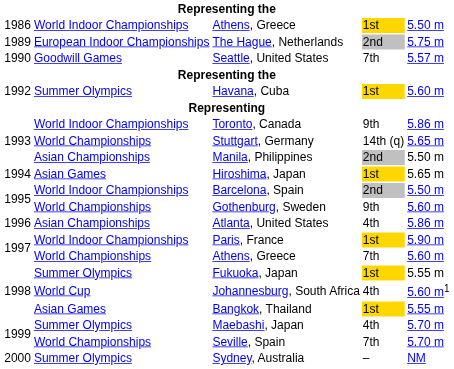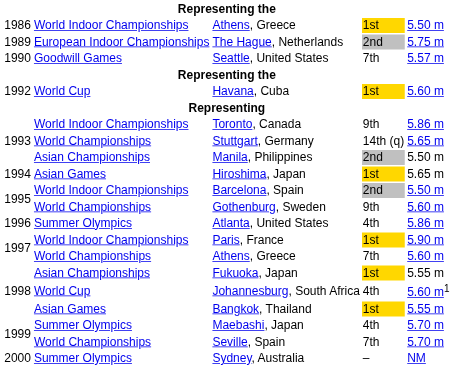 <table>
 <tr>
 <th colspan="5">Representing the </th>
 </tr>
 <tr>
 <td>1986</td>
 <td><a href='#'>World Indoor Championships</a></td>
 <td><a href='#'>Athens</a>, Greece</td>
 <td bgcolor=gold>1st</td>
 <td><a href='#'>5.50 m</a></td>
 </tr>
 <tr>
 <td>1989</td>
 <td><a href='#'>European Indoor Championships</a></td>
 <td><a href='#'>The Hague</a>, Netherlands</td>
 <td bgcolor=silver>2nd</td>
 <td><a href='#'>5.75 m</a></td>
 </tr>
 <tr>
 <td>1990</td>
 <td><a href='#'>Goodwill Games</a></td>
 <td><a href='#'>Seattle</a>, United States</td>
 <td>7th</td>
 <td><a href='#'>5.57 m</a></td>
 </tr>
 <tr>
 <th colspan="5">Representing the </th>
 </tr>
 <tr>
 <td>1992</td>
-<td><a href='#'>Summer Olympics</a></td>
+<td><a href='#'>World Cup</a></td>
 <td><a href='#'>Havana</a>, Cuba</td>
 <td bgcolor=gold>1st</td>
 <td><a href='#'>5.60 m</a></td>
 </tr>
 <tr>
 <th colspan="5">Representing </th>
 </tr>
 <tr>
 <td rowspan=3>1993</td>
 <td><a href='#'>World Indoor Championships</a></td>
 <td><a href='#'>Toronto</a>, Canada</td>
 <td>9th</td>
 <td><a href='#'>5.86 m</a></td>
 </tr>
 <tr>
 <td><a href='#'>World Championships</a></td>
 <td><a href='#'>Stuttgart</a>, Germany</td>
 <td>14th (q)</td>
 <td><a href='#'>5.65 m</a></td>
 </tr>
 <tr>
 <td><a href='#'>Asian Championships</a></td>
 <td><a href='#'>Manila</a>, Philippines</td>
 <td bgcolor=silver>2nd</td>
 <td>5.50 m</td>
 </tr>
 <tr>
 <td>1994</td>
 <td><a href='#'>Asian Games</a></td>
 <td><a href='#'>Hiroshima</a>, Japan</td>
 <td bgcolor=gold>1st</td>
 <td>5.65 m</td>
 </tr>
 <tr>
 <td rowspan=2>1995</td>
 <td><a href='#'>World Indoor Championships</a></td>
 <td><a href='#'>Barcelona</a>, Spain</td>
 <td bgcolor=silver>2nd</td>
 <td><a href='#'>5.50 m</a></td>
 </tr>
 <tr>
 <td><a href='#'>World Championships</a></td>
 <td><a href='#'>Gothenburg</a>, Sweden</td>
 <td>9th</td>
 <td><a href='#'>5.60 m</a></td>
 </tr>
 <tr>
 <td>1996</td>
-<td><a href='#'>Asian Championships</a></td>
+<td><a href='#'>Summer Olympics</a></td>
 <td><a href='#'>Atlanta</a>, United States</td>
 <td>4th</td>
 <td><a href='#'>5.86 m</a></td>
 </tr>
 <tr>
 <td rowspan=2>1997</td>
 <td><a href='#'>World Indoor Championships</a></td>
 <td><a href='#'>Paris</a>, France</td>
 <td bgcolor=gold>1st</td>
 <td><a href='#'>5.90 m</a></td>
 </tr>
 <tr>
 <td><a href='#'>World Championships</a></td>
 <td><a href='#'>Athens</a>, Greece</td>
 <td>7th</td>
 <td><a href='#'>5.60 m</a></td>
 </tr>
 <tr>
 <td rowspan=3>1998</td>
-<td><a href='#'>Summer Olympics</a></td>
+<td><a href='#'>Asian Championships</a></td>
 <td><a href='#'>Fukuoka</a>, Japan</td>
 <td bgcolor=gold>1st</td>
 <td>5.55 m</td>
 </tr>
 <tr>
 <td><a href='#'>World Cup</a></td>
 <td><a href='#'>Johannesburg</a>, South Africa</td>
 <td>4th</td>
 <td><a href='#'>5.60 m</a><sup>1</sup></td>
 </tr>
 <tr>
 <td><a href='#'>Asian Games</a></td>
 <td><a href='#'>Bangkok</a>, Thailand</td>
 <td bgcolor=gold>1st</td>
 <td><a href='#'>5.55 m</a></td>
 </tr>
 <tr>
 <td rowspan=2>1999</td>
 <td><a href='#'>Summer Olympics</a></td>
 <td><a href='#'>Maebashi</a>, Japan</td>
 <td>4th</td>
 <td><a href='#'>5.70 m</a></td>
 </tr>
 <tr>
 <td><a href='#'>World Championships</a></td>
 <td><a href='#'>Seville</a>, Spain</td>
 <td>7th</td>
 <td><a href='#'>5.70 m</a></td>
 </tr>
 <tr>
 <td>2000</td>
 <td><a href='#'>Summer Olympics</a></td>
 <td><a href='#'>Sydney</a>, Australia</td>
 <td>–</td>
 <td><a href='#'>NM</a></td>
 </tr>
 </table>
